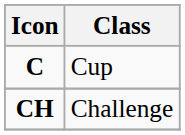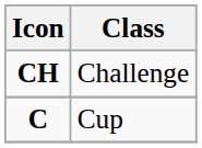 <table class="wikitable" style="font-size: 85%;">
 <tr>
 <th>Icon</th>
 <th>Class</th>
+</tr>
+<tr>
+<td align=center><strong><span>CH</span></strong></td>
+<td>Challenge</td>
+</tr>
+<tr>
 </tr>
 <tr>
 <td align=center><strong><span>C</span></strong></td>
 <td>Cup</td>
 </tr>
 <tr>
 </tr>
-<tr>
-<td align=center><strong><span>CH</span></strong></td>
-<td>Challenge</td>
-</tr>
-<tr>
-</tr>
 </table>
